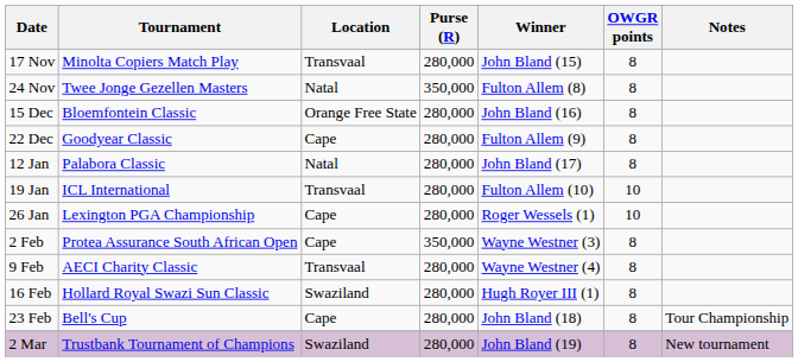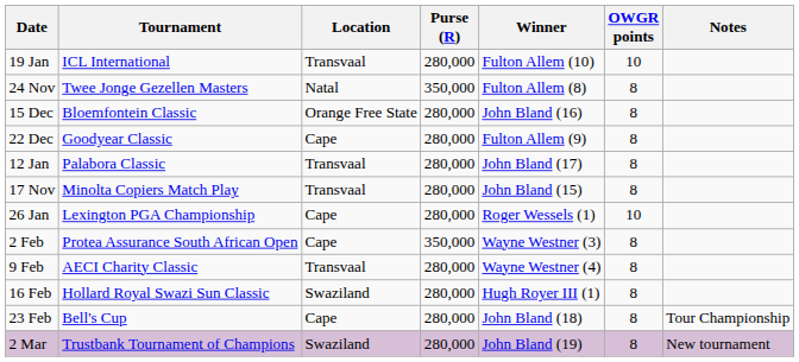 <table class="wikitable" style="font-size:95%">
 <tr>
 <th>Date</th>
 <th>Tournament</th>
 <th>Location</th>
 <th>Purse<br>(<a href='#'>R</a>)</th>
 <th>Winner</th>
 <th><a href='#'>OWGR</a><br>points</th>
 <th>Notes</th>
 </tr>
 <tr>
-<td>17 Nov</td>
-<td><a href='#'>Minolta Copiers Match Play</a></td>
+<td>19 Jan</td>
+<td><a href='#'>ICL International</a></td>
 <td>Transvaal</td>
 <td align=right>280,000</td>
-<td> <a href='#'>John Bland</a> (15)</td>
-<td align=center>8</td>
+<td> <a href='#'>Fulton Allem</a> (10)</td>
+<td align=center>10</td>
 <td></td>
 </tr>
 <tr>
 <td>24 Nov</td>
 <td><a href='#'>Twee Jonge Gezellen Masters</a></td>
 <td>Natal</td>
 <td align=right>350,000</td>
 <td> <a href='#'>Fulton Allem</a> (8)</td>
 <td align=center>8</td>
 <td></td>
 </tr>
 <tr>
 <td>15 Dec</td>
 <td><a href='#'>Bloemfontein Classic</a></td>
 <td>Orange Free State</td>
 <td align=right>280,000</td>
 <td> <a href='#'>John Bland</a> (16)</td>
 <td align=center>8</td>
 <td></td>
 </tr>
 <tr>
 <td>22 Dec</td>
 <td><a href='#'>Goodyear Classic</a></td>
 <td>Cape</td>
 <td align=right>280,000</td>
 <td> <a href='#'>Fulton Allem</a> (9)</td>
 <td align=center>8</td>
 <td></td>
 </tr>
 <tr>
 <td>12 Jan</td>
 <td><a href='#'>Palabora Classic</a></td>
-<td>Natal</td>
+<td>Transvaal</td>
 <td align=right>280,000</td>
 <td> <a href='#'>John Bland</a> (17)</td>
 <td align=center>8</td>
 <td></td>
 </tr>
 <tr>
-<td>19 Jan</td>
-<td><a href='#'>ICL International</a></td>
+<td>17 Nov</td>
+<td><a href='#'>Minolta Copiers Match Play</a></td>
 <td>Transvaal</td>
 <td align=right>280,000</td>
-<td> <a href='#'>Fulton Allem</a> (10)</td>
-<td align=center>10</td>
+<td> <a href='#'>John Bland</a> (15)</td>
+<td align=center>8</td>
 <td></td>
 </tr>
 <tr>
 <td>26 Jan</td>
 <td><a href='#'>Lexington PGA Championship</a></td>
 <td>Cape</td>
 <td align=right>280,000</td>
 <td> <a href='#'>Roger Wessels</a> (1)</td>
 <td align=center>10</td>
 <td></td>
 </tr>
 <tr>
 <td>2 Feb</td>
 <td><a href='#'>Protea Assurance South African Open</a></td>
 <td>Cape</td>
 <td align=right>350,000</td>
 <td> <a href='#'>Wayne Westner</a> (3)</td>
 <td align=center>8</td>
 <td></td>
 </tr>
 <tr>
 <td>9 Feb</td>
 <td><a href='#'>AECI Charity Classic</a></td>
 <td>Transvaal</td>
 <td align=right>280,000</td>
 <td> <a href='#'>Wayne Westner</a> (4)</td>
 <td align=center>8</td>
 <td></td>
 </tr>
 <tr>
 <td>16 Feb</td>
 <td><a href='#'>Hollard Royal Swazi Sun Classic</a></td>
 <td>Swaziland</td>
 <td align=right>280,000</td>
 <td> <a href='#'>Hugh Royer III</a> (1)</td>
 <td align=center>8</td>
 <td></td>
 </tr>
 <tr>
 <td>23 Feb</td>
 <td><a href='#'>Bell's Cup</a></td>
 <td>Cape</td>
 <td align=right>280,000</td>
 <td> <a href='#'>John Bland</a> (18)</td>
 <td align=center>8</td>
 <td>Tour Championship</td>
 </tr>
 <tr style="background:thistle;">
 <td>2 Mar</td>
 <td><a href='#'>Trustbank Tournament of Champions</a></td>
 <td>Swaziland</td>
 <td align=right>280,000</td>
 <td> <a href='#'>John Bland</a> (19)</td>
 <td align=center>8</td>
 <td>New tournament</td>
 </tr>
 </table>
